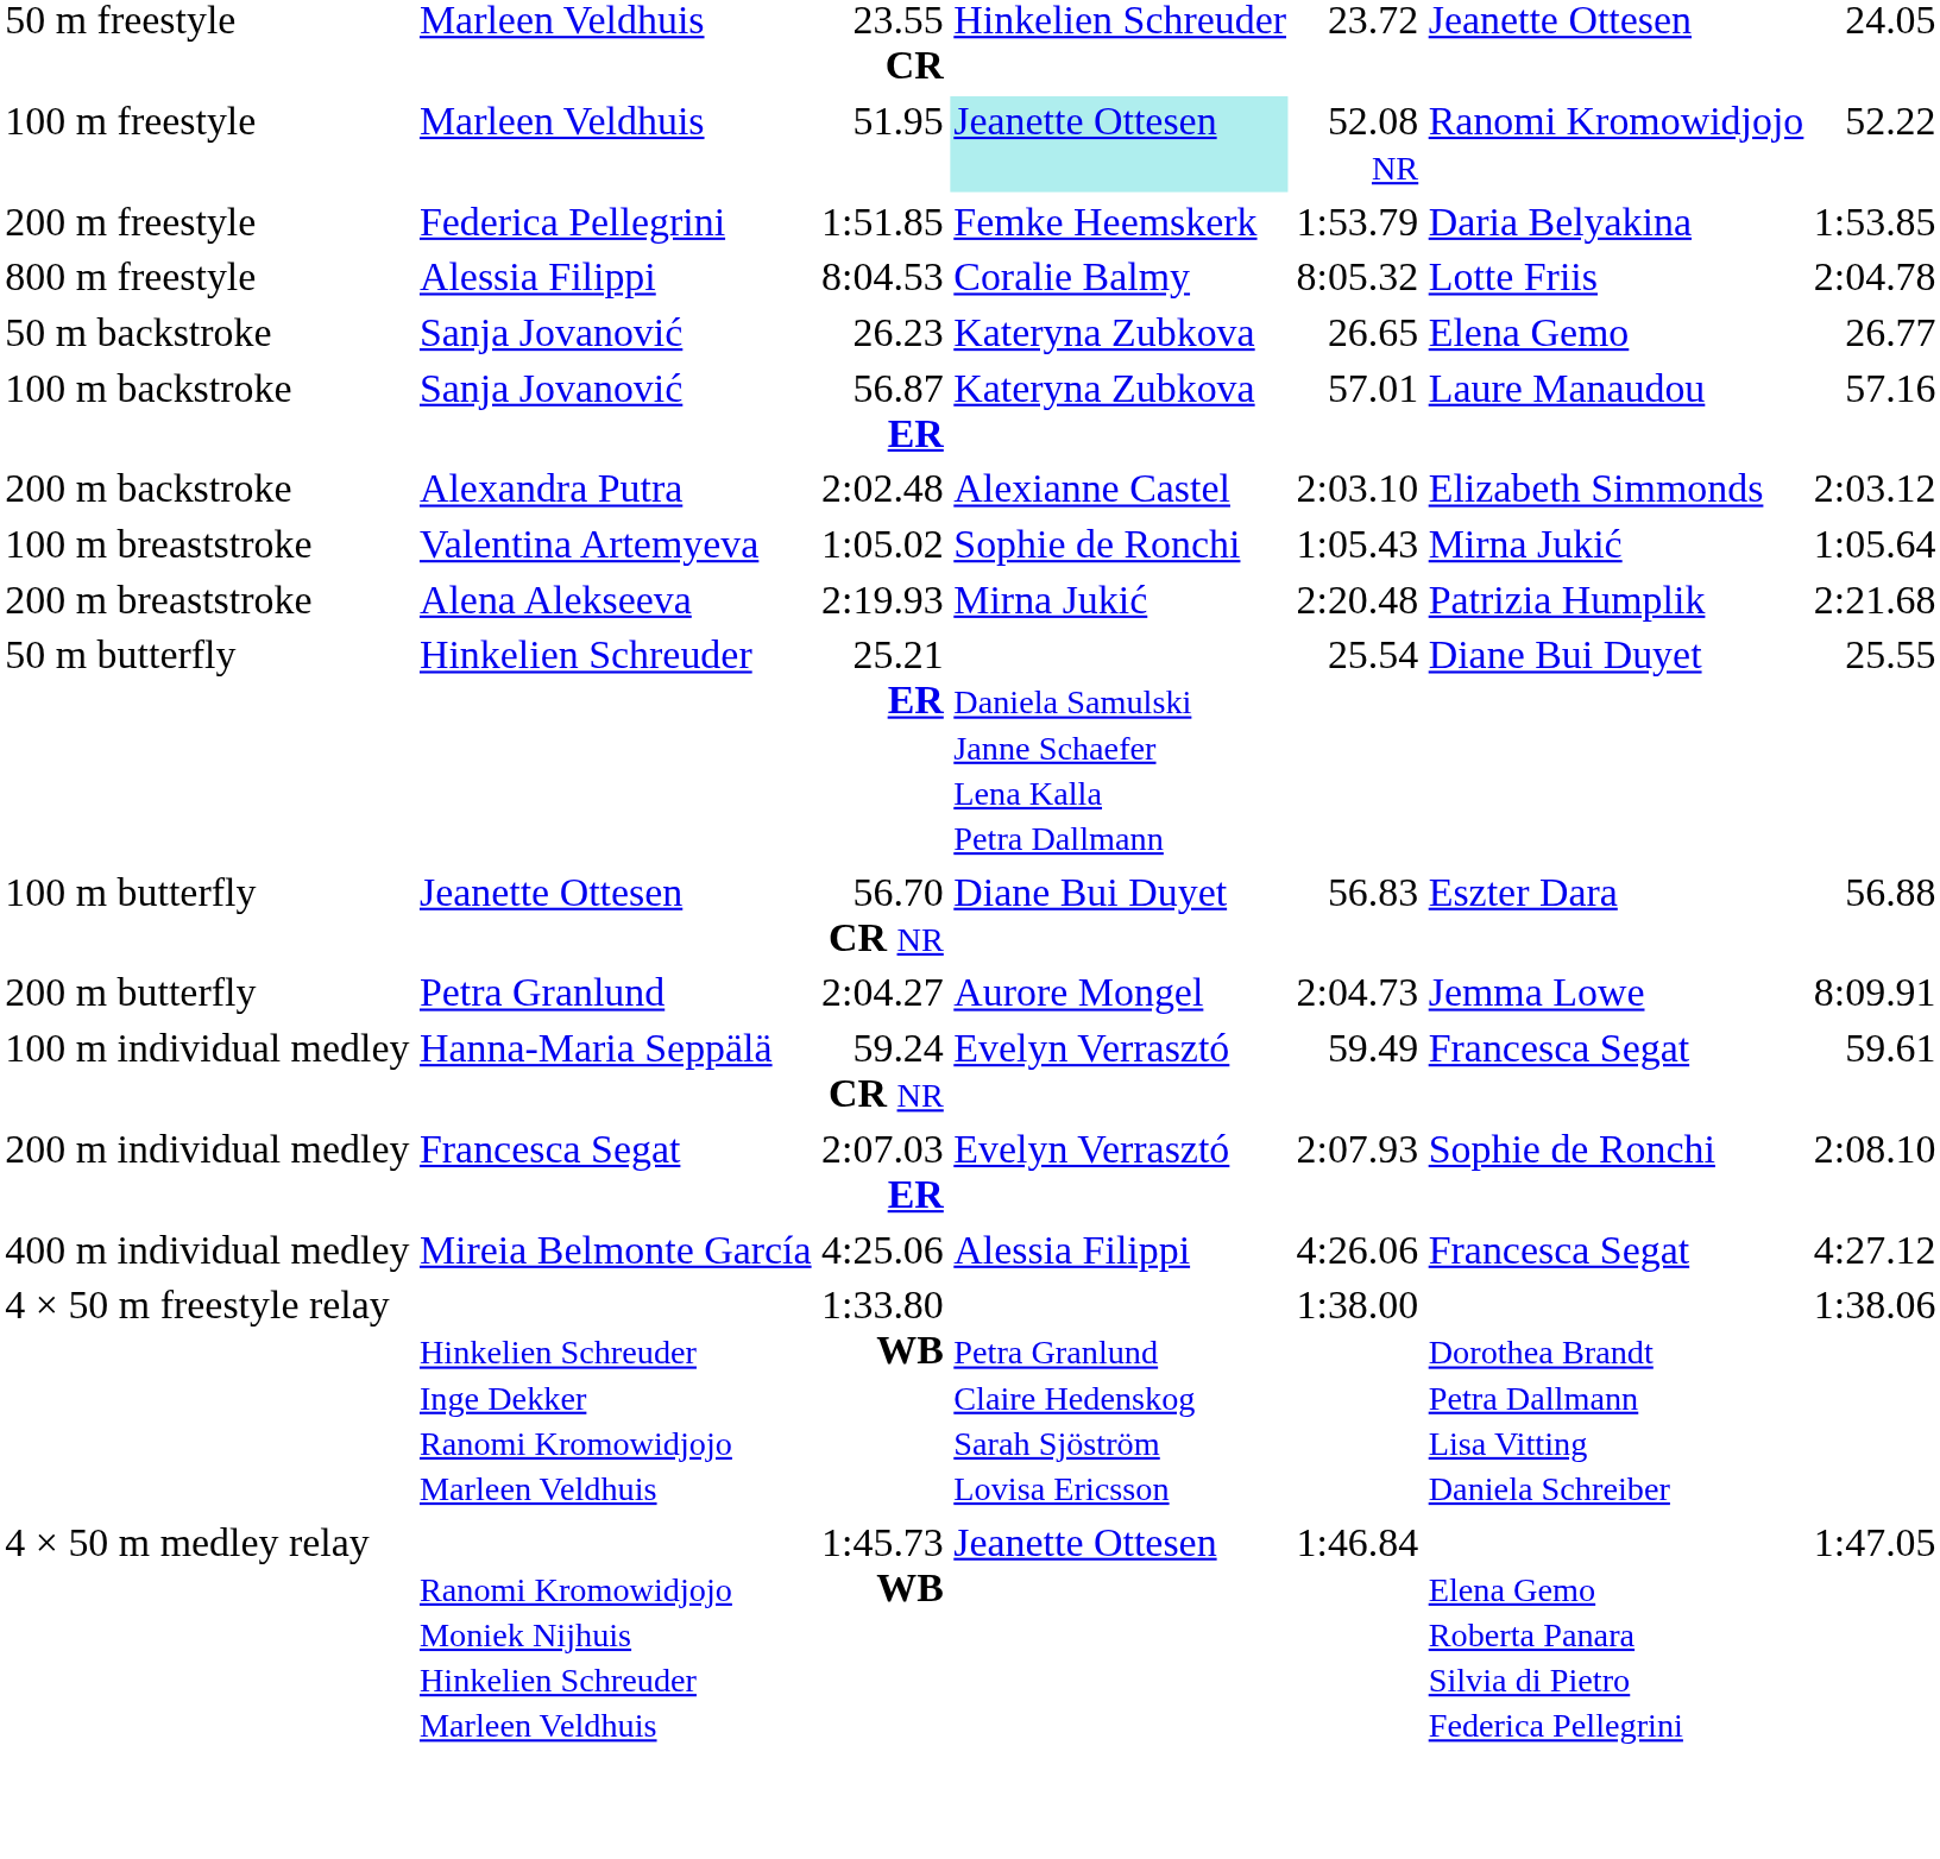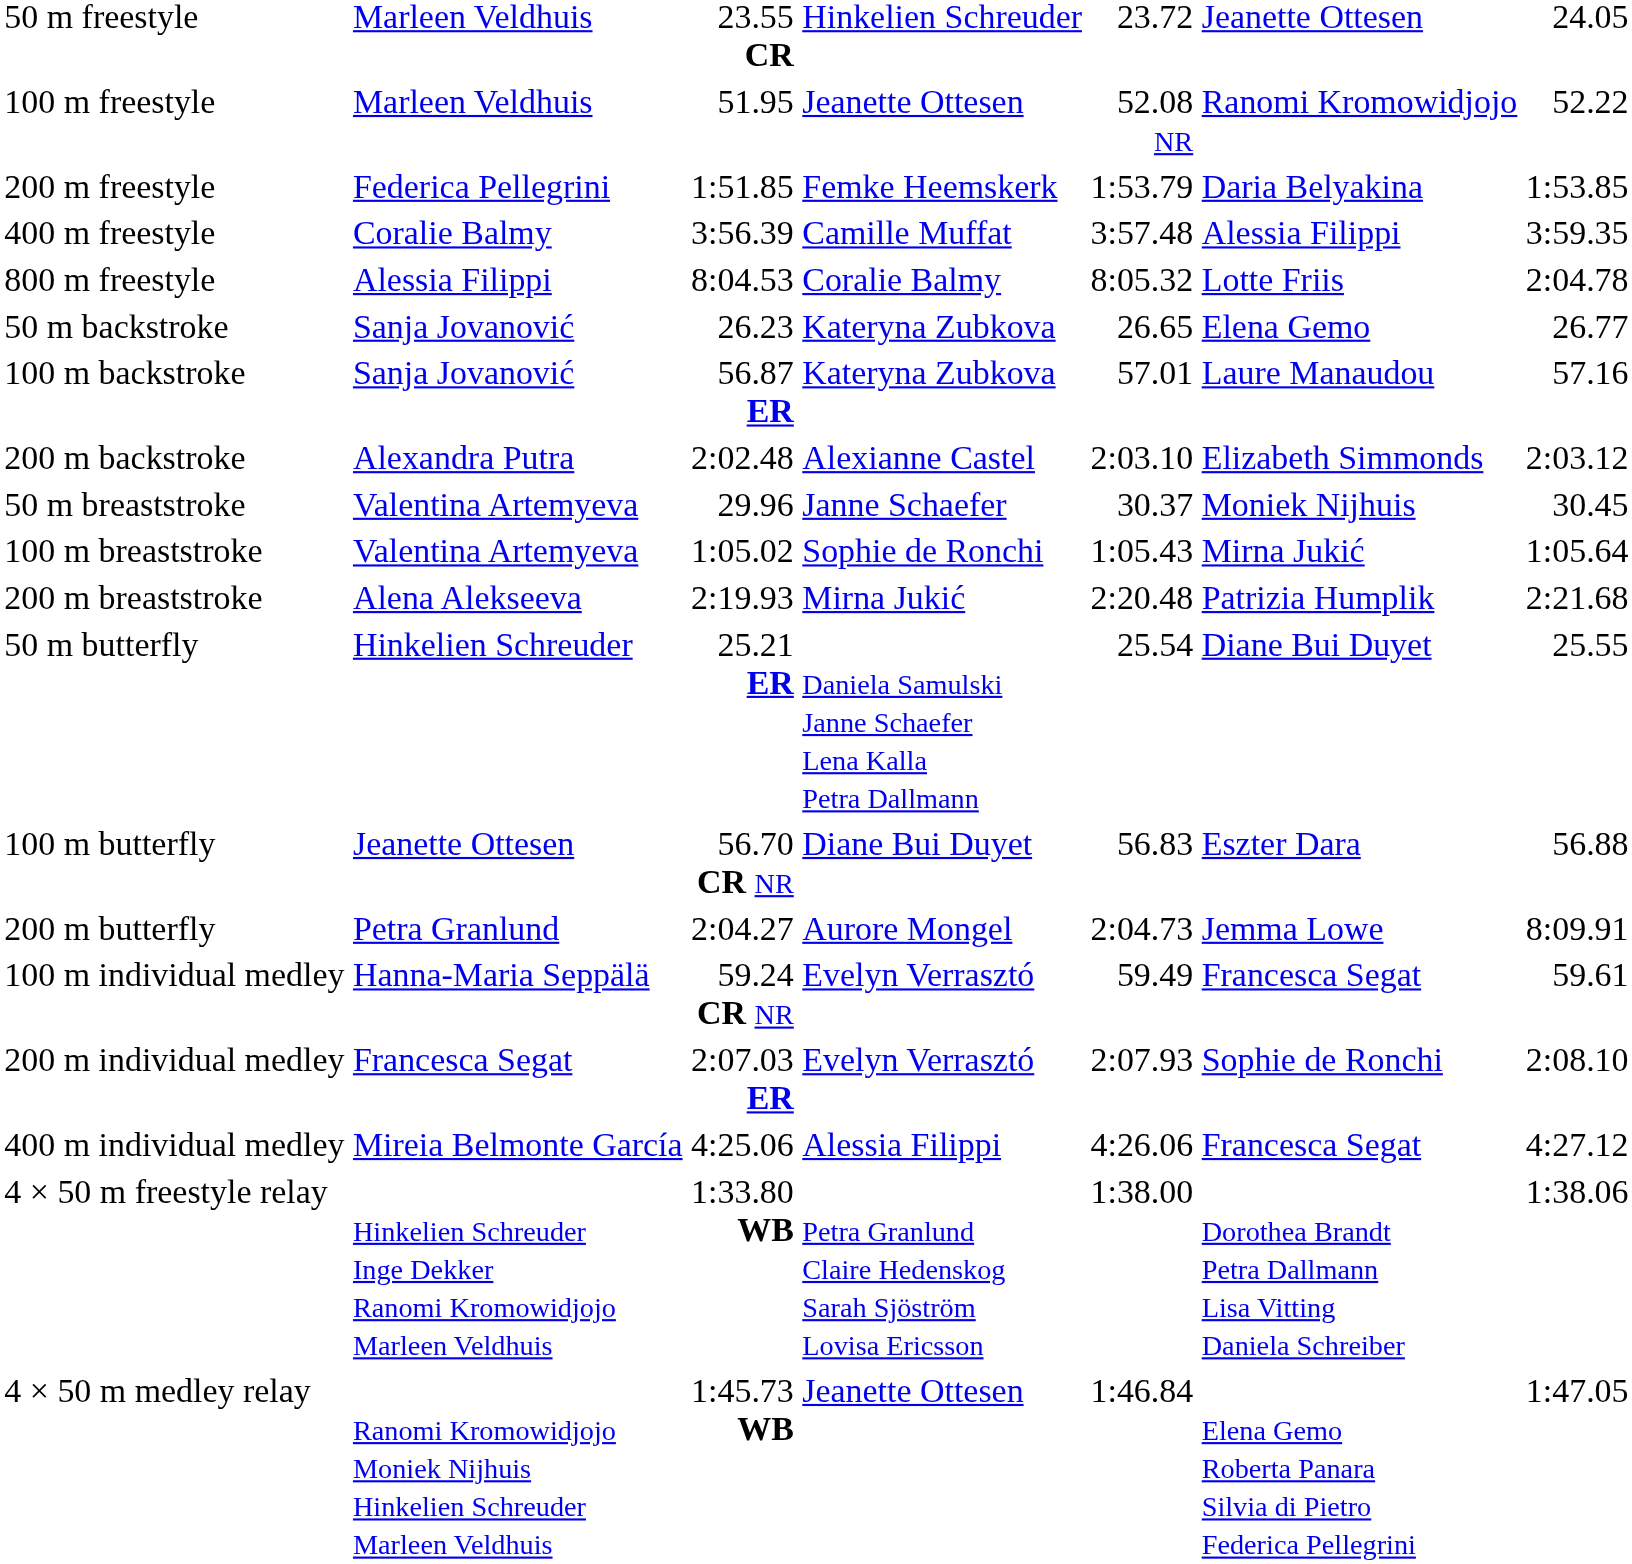 <table>
 <tr valign="top">
 <td>50 m freestyle</td>
 <td><a href='#'>Marleen Veldhuis</a><br><small></small></td>
 <td align="right">23.55<br><strong>CR</strong></td>
 <td><a href='#'>Hinkelien Schreuder</a><br></td>
 <td align="right">23.72</td>
 <td><a href='#'>Jeanette Ottesen</a><br></td>
 <td align="right">24.05</td>
 </tr>
 <tr valign="top">
 <td>100 m freestyle</td>
 <td><a href='#'>Marleen Veldhuis</a><br></td>
 <td align="right">51.95</td>
-<td style="background: paleturquoise;"><a href='#'>Jeanette Ottesen</a><br><small></small></td>
+<td><a href='#'>Jeanette Ottesen</a><br><small></small></td>
 <td align="right">52.08 <br><small><a href='#'>NR</a></small></td>
 <td><a href='#'>Ranomi Kromowidjojo</a><br><small></small></td>
 <td align="right">52.22</td>
 </tr>
 <tr valign="top">
 <td>200 m freestyle</td>
 <td><a href='#'>Federica Pellegrini</a><br></td>
 <td align="right">1:51.85<br> </td>
 <td><a href='#'>Femke Heemskerk</a><br><small></small></td>
 <td align="right">1:53.79</td>
 <td><a href='#'>Daria Belyakina</a><br><small></small></td>
 <td align="right">1:53.85</td>
+</tr>
+<tr valign="top">
+<td>400 m freestyle</td>
+<td><a href='#'>Coralie Balmy</a><br><small></small></td>
+<td align="right">3:56.39</td>
+<td><a href='#'>Camille Muffat</a><br><small></small></td>
+<td align="right">3:57.48</td>
+<td><a href='#'>Alessia Filippi</a><br><small></small></td>
+<td align="right">3:59.35</td>
 </tr>
 <tr valign="top">
 <td>800 m freestyle</td>
 <td><a href='#'>Alessia Filippi</a><br><small></small></td>
 <td align="right">8:04.53<br> </td>
 <td><a href='#'>Coralie Balmy</a><br><small></small></td>
 <td align="right">8:05.32</td>
 <td><a href='#'>Lotte Friis</a><br><small></small></td>
 <td align="right">2:04.78</td>
 </tr>
 <tr valign="top">
 <td>50 m backstroke</td>
 <td><a href='#'>Sanja Jovanović</a><br><small></small></td>
 <td align="right">26.23<br> </td>
 <td><a href='#'>Kateryna Zubkova</a><br><small></small></td>
 <td align="right">26.65</td>
 <td><a href='#'>Elena Gemo</a><br><small></small></td>
 <td align="right">26.77</td>
 </tr>
 <tr valign="top">
 <td>100 m backstroke</td>
 <td><a href='#'>Sanja Jovanović</a><br><small></small></td>
 <td align="right">56.87<br><strong><a href='#'>ER</a></strong></td>
 <td><a href='#'>Kateryna Zubkova</a><br><small></small></td>
 <td align="right">57.01</td>
 <td><a href='#'>Laure Manaudou</a><br><small></small></td>
 <td align="right">57.16</td>
 </tr>
 <tr valign="top">
 <td>200 m backstroke</td>
 <td><a href='#'>Alexandra Putra</a><br><small></small></td>
 <td align="right">2:02.48</td>
 <td><a href='#'>Alexianne Castel</a><br><small></small></td>
 <td align="right">2:03.10</td>
 <td><a href='#'>Elizabeth Simmonds</a><br><small></small></td>
 <td align="right">2:03.12</td>
+</tr>
+<tr valign="top">
+<td>50 m breaststroke</td>
+<td><a href='#'>Valentina Artemyeva</a><br><small></small></td>
+<td align="right">29.96</td>
+<td><a href='#'>Janne Schaefer</a><br></td>
+<td align="right">30.37</td>
+<td><a href='#'>Moniek Nijhuis</a><br></td>
+<td align="right">30.45</td>
 </tr>
 <tr valign="top">
 <td>100 m breaststroke</td>
 <td><a href='#'>Valentina Artemyeva</a><br></td>
 <td align="right">1:05.02</td>
 <td><a href='#'>Sophie de Ronchi</a><br><small></small></td>
 <td align="right">1:05.43</td>
 <td><a href='#'>Mirna Jukić</a><br><small></small></td>
 <td align="right">1:05.64</td>
 </tr>
 <tr valign="top">
 <td>200 m breaststroke</td>
 <td><a href='#'>Alena Alekseeva</a><br><small></small></td>
 <td align="right">2:19.93</td>
 <td><a href='#'>Mirna Jukić</a><br></td>
 <td align="right">2:20.48</td>
 <td><a href='#'>Patrizia Humplik</a><br></td>
 <td align="right">2:21.68</td>
 </tr>
 <tr valign="top">
 <td>50 m butterfly</td>
 <td><a href='#'>Hinkelien Schreuder</a><br></td>
 <td align="right">25.21<br><strong><a href='#'>ER</a></strong></td>
 <td><br><small><a href='#'>Daniela Samulski</a><br><a href='#'>Janne Schaefer</a><br><a href='#'>Lena Kalla</a><br><a href='#'>Petra Dallmann</a></small></td>
 <td align="right">25.54</td>
 <td><a href='#'>Diane Bui Duyet</a><br><small></small></td>
 <td align="right">25.55</td>
 </tr>
 <tr valign="top">
 <td>100 m butterfly</td>
 <td><a href='#'>Jeanette Ottesen</a><br><small></small></td>
 <td align="right">56.70<br><strong>CR</strong> <small><a href='#'>NR</a></small></td>
 <td><a href='#'>Diane Bui Duyet</a><br><small></small></td>
 <td align="right">56.83</td>
 <td><a href='#'>Eszter Dara</a><br><small></small></td>
 <td align="right">56.88</td>
 </tr>
 <tr valign="top">
 <td>200 m butterfly</td>
 <td><a href='#'>Petra Granlund</a><br><small></small></td>
 <td align="right">2:04.27</td>
 <td><a href='#'>Aurore Mongel</a><br></td>
 <td align="right">2:04.73</td>
 <td><a href='#'>Jemma Lowe</a><br></td>
 <td align="right">8:09.91</td>
 </tr>
 <tr valign="top">
 <td>100 m individual medley</td>
 <td><a href='#'>Hanna-Maria Seppälä</a><br></td>
 <td align="right">59.24<br><strong>CR</strong> <small><a href='#'>NR</a></small></td>
 <td><a href='#'>Evelyn Verrasztó</a><br><small></small></td>
 <td align="right">59.49</td>
 <td><a href='#'>Francesca Segat</a><br></td>
 <td align="right">59.61</td>
 </tr>
 <tr valign="top">
 <td>200 m individual medley</td>
 <td><a href='#'>Francesca Segat</a><br><small></small></td>
 <td align="right">2:07.03<br><strong><a href='#'>ER</a></strong></td>
 <td><a href='#'>Evelyn Verrasztó</a><br><small></small></td>
 <td align="right">2:07.93</td>
 <td><a href='#'>Sophie de Ronchi</a><br><small></small></td>
 <td align="right">2:08.10</td>
 </tr>
 <tr valign="top">
 <td>400 m individual medley</td>
 <td><a href='#'>Mireia Belmonte García</a><br><small></small></td>
 <td align="right">4:25.06<br> </td>
 <td><a href='#'>Alessia Filippi</a><br><small></small></td>
 <td align="right">4:26.06</td>
 <td><a href='#'>Francesca Segat</a><br><small></small></td>
 <td align="right">4:27.12</td>
 </tr>
 <tr valign="top">
 <td>4 × 50 m freestyle relay</td>
 <td><br><small><a href='#'>Hinkelien Schreuder</a><br><a href='#'>Inge Dekker</a><br><a href='#'>Ranomi Kromowidjojo</a><br><a href='#'>Marleen Veldhuis</a></small></td>
 <td align="right">1:33.80<br><strong>WB</strong></td>
 <td><br><small><a href='#'>Petra Granlund</a><br><a href='#'>Claire Hedenskog</a><br><a href='#'>Sarah Sjöström</a><br><a href='#'>Lovisa Ericsson</a></small></td>
 <td align="right">1:38.00</td>
 <td><br><small><a href='#'>Dorothea Brandt</a><br><a href='#'>Petra Dallmann</a><br><a href='#'>Lisa Vitting</a><br><a href='#'>Daniela Schreiber</a></small></td>
 <td align="right">1:38.06</td>
 </tr>
 <tr valign="top">
 <td>4 × 50 m medley relay</td>
 <td><br><small><a href='#'>Ranomi Kromowidjojo</a><br><a href='#'>Moniek Nijhuis</a><br><a href='#'>Hinkelien Schreuder</a><br><a href='#'>Marleen Veldhuis</a></small></td>
 <td align="right">1:45.73<br><strong>WB</strong></td>
 <td><a href='#'>Jeanette Ottesen</a><br><small></small></td>
 <td align="right">1:46.84</td>
 <td><br><small><a href='#'>Elena Gemo</a><br><a href='#'>Roberta Panara</a><br><a href='#'>Silvia di Pietro</a><br><a href='#'>Federica Pellegrini</a></small></td>
 <td align="right">1:47.05</td>
 </tr>
 </table>
